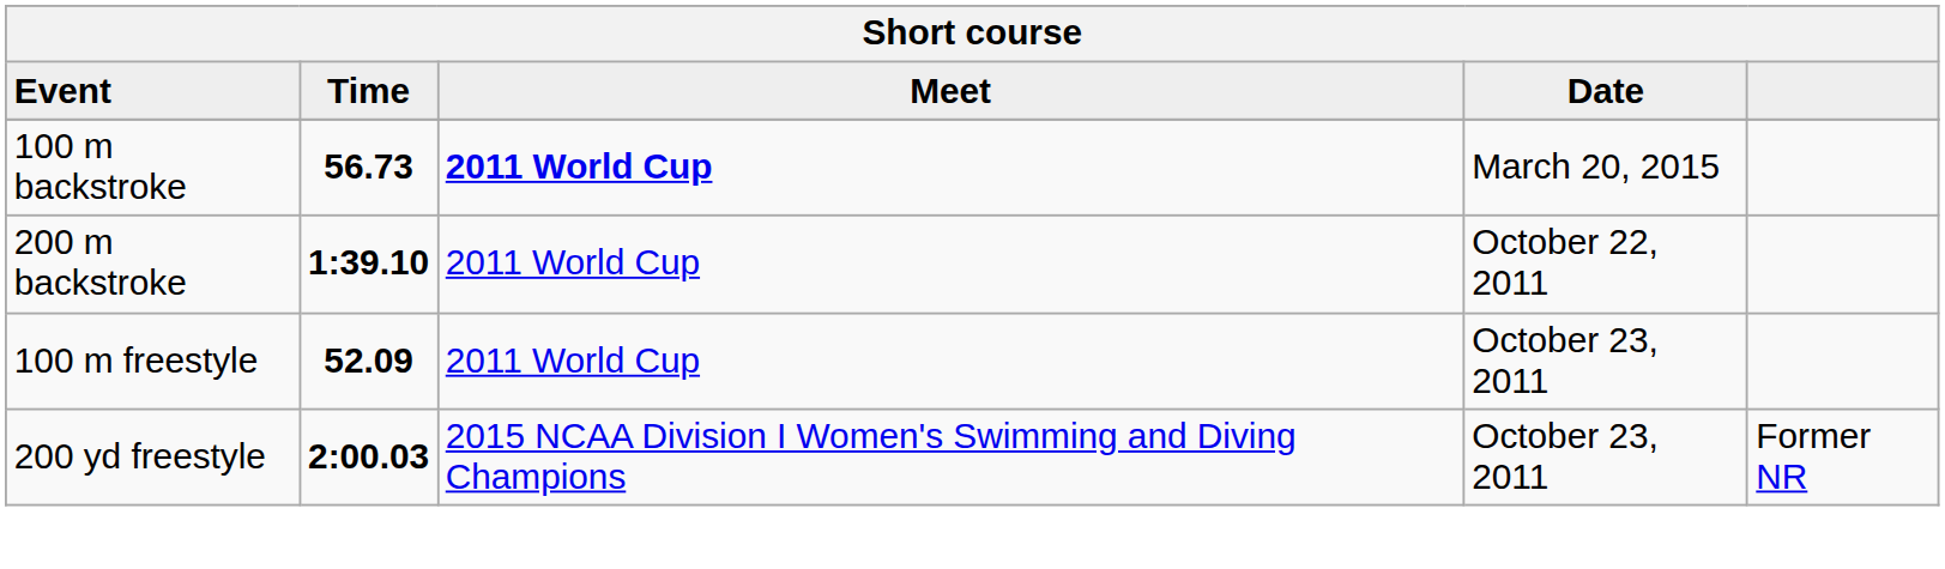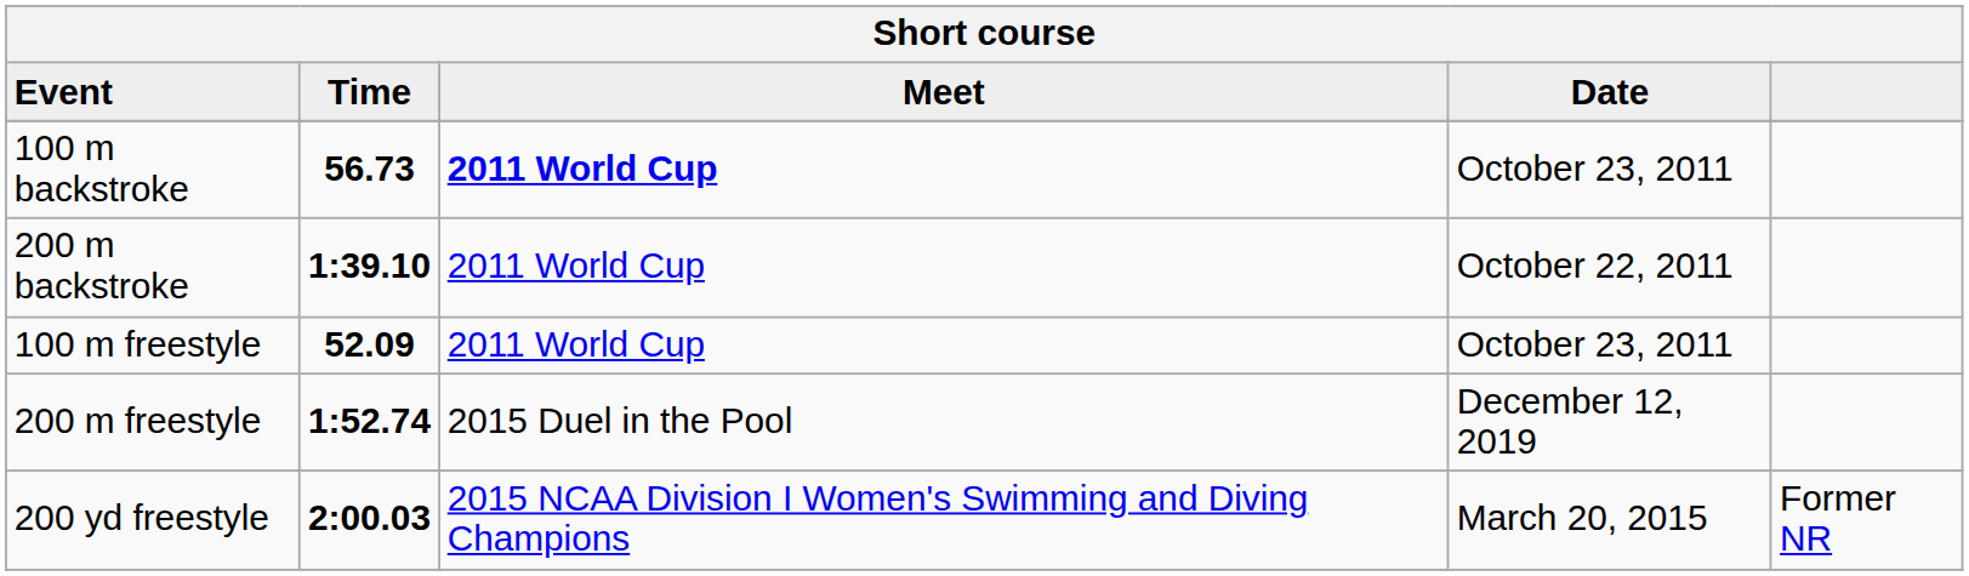 <table class="wikitable">
 <tr>
 <th colspan="5">Short course</th>
 </tr>
 <tr bgcolor="#eeeeee">
 <td><strong>Event</strong></td>
 <td align="center"><strong>Time</strong></td>
 <td align="center"><strong>Meet</strong></td>
 <td align="center"><strong>Date</strong></td>
 <td align="center"></td>
 </tr>
 <tr bgcolor="#eeeeee">
 </tr>
 <tr>
 <td>100 m backstroke</td>
 <td align="center"><strong>56.73</strong></td>
 <td><strong><a href='#'>2011 World Cup</a></strong></td>
-<td>March 20, 2015</td>
+<td>October 23, 2011</td>
 <td></td>
 </tr>
 <tr>
 <td>200 m backstroke</td>
 <td align="center"><strong>1:39.10</strong></td>
 <td><a href='#'>2011 World Cup</a></td>
 <td>October 22, 2011</td>
 <td></td>
 </tr>
 <tr>
 <td>100 m freestyle</td>
 <td align="center"><strong>52.09</strong></td>
 <td><a href='#'>2011 World Cup</a></td>
 <td>October 23, 2011</td>
 <td></td>
 </tr>
 <tr>
+<td>200 m freestyle</td>
+<td align="center"><strong>1:52.74</strong></td>
+<td>2015 Duel in the Pool</td>
+<td>December 12, 2019</td>
+<td></td>
+</tr>
+<tr>
 <td>200 yd freestyle</td>
 <td align="center"><strong>2:00.03</strong></td>
 <td><a href='#'>2015 NCAA Division I Women's Swimming and Diving Champions</a></td>
-<td>October 23, 2011</td>
+<td>March 20, 2015</td>
 <td>Former <a href='#'>NR</a></td>
 </tr>
 </table>
